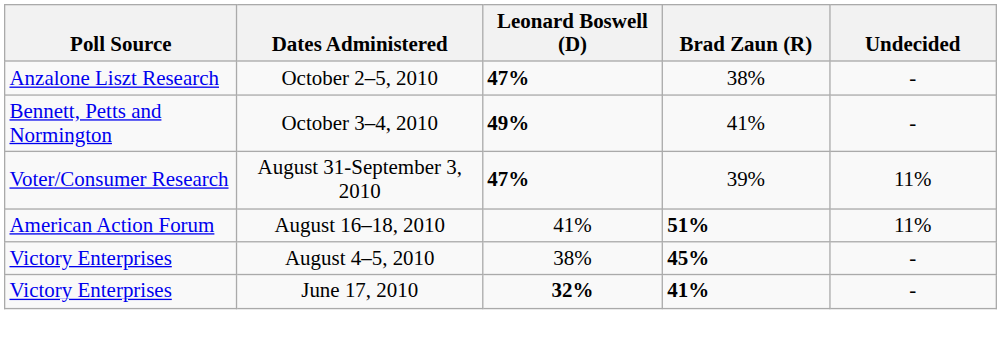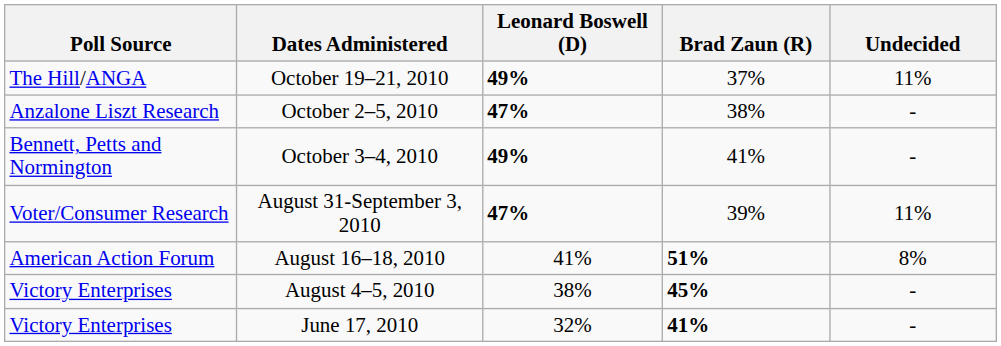 <table class="wikitable">
 <tr valign=bottom>
 <th width='170'>Poll Source</th>
 <th width='180'>Dates Administered</th>
 <th width='130'>Leonard Boswell (D)</th>
 <th width='120'>Brad Zaun (R)</th>
 <th width='120'>Undecided</th>
+</tr>
+<tr>
+<td><a href='#'>The Hill</a>/<a href='#'>ANGA</a></td>
+<td align=center>October 19–21, 2010</td>
+<td><strong>49%</strong></td>
+<td align=center>37%</td>
+<td align=center>11%</td>
 </tr>
 <tr>
 <td><a href='#'>Anzalone Liszt Research</a></td>
 <td align=center>October 2–5, 2010</td>
 <td><strong>47%</strong></td>
 <td align=center>38%</td>
 <td align=center>-</td>
 </tr>
 <tr>
 <td><a href='#'>Bennett, Petts and Normington</a></td>
 <td align=center>October 3–4, 2010</td>
 <td><strong>49%</strong></td>
 <td align=center>41%</td>
 <td align=center>-</td>
 </tr>
 <tr>
 <td><a href='#'>Voter/Consumer Research</a></td>
 <td align=center>August 31-September 3, 2010</td>
 <td><strong>47%</strong></td>
 <td align=center>39%</td>
 <td align=center>11%</td>
 </tr>
 <tr>
 <td><a href='#'>American Action Forum</a></td>
 <td align=center>August 16–18, 2010</td>
 <td align=center>41%</td>
 <td><strong>51%</strong></td>
-<td align=center>11%</td>
+<td align=center>8%</td>
 </tr>
 <tr>
 <td><a href='#'>Victory Enterprises</a></td>
 <td align=center>August 4–5, 2010</td>
 <td align=center>38%</td>
 <td><strong>45%</strong></td>
 <td align=center>-</td>
 </tr>
 <tr>
 <td><a href='#'>Victory Enterprises</a></td>
 <td align=center>June 17, 2010</td>
-<td align=center><strong>32%</strong></td>
+<td align=center>32%</td>
 <td><strong>41%</strong></td>
 <td align=center>-</td>
 </tr>
 </table>
